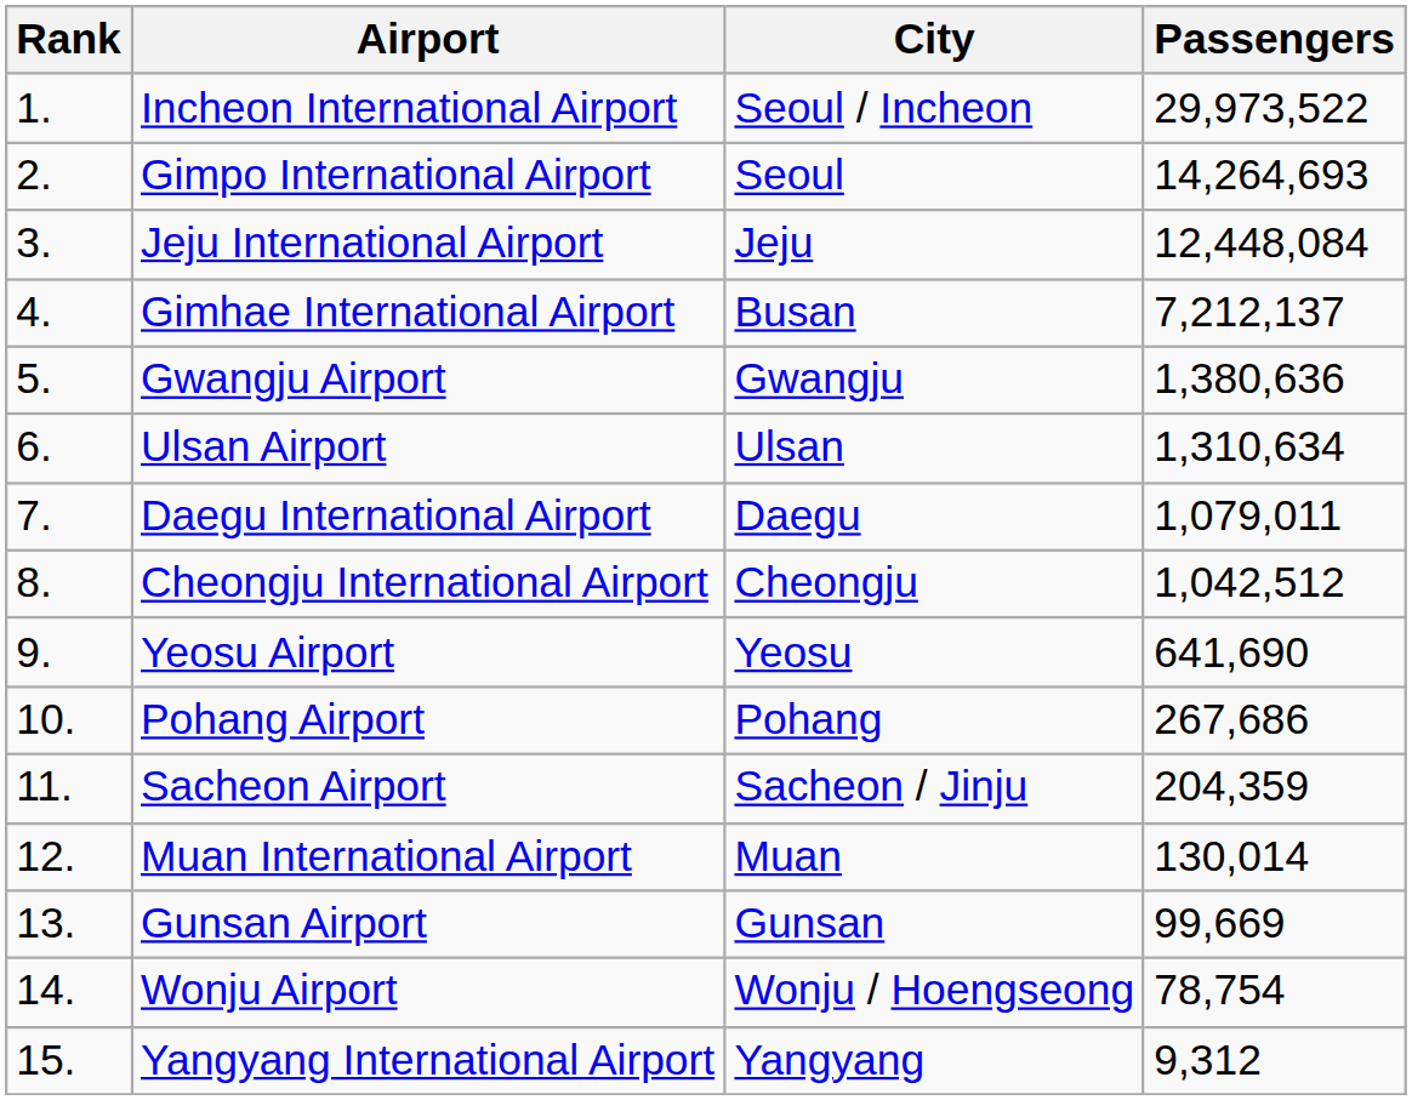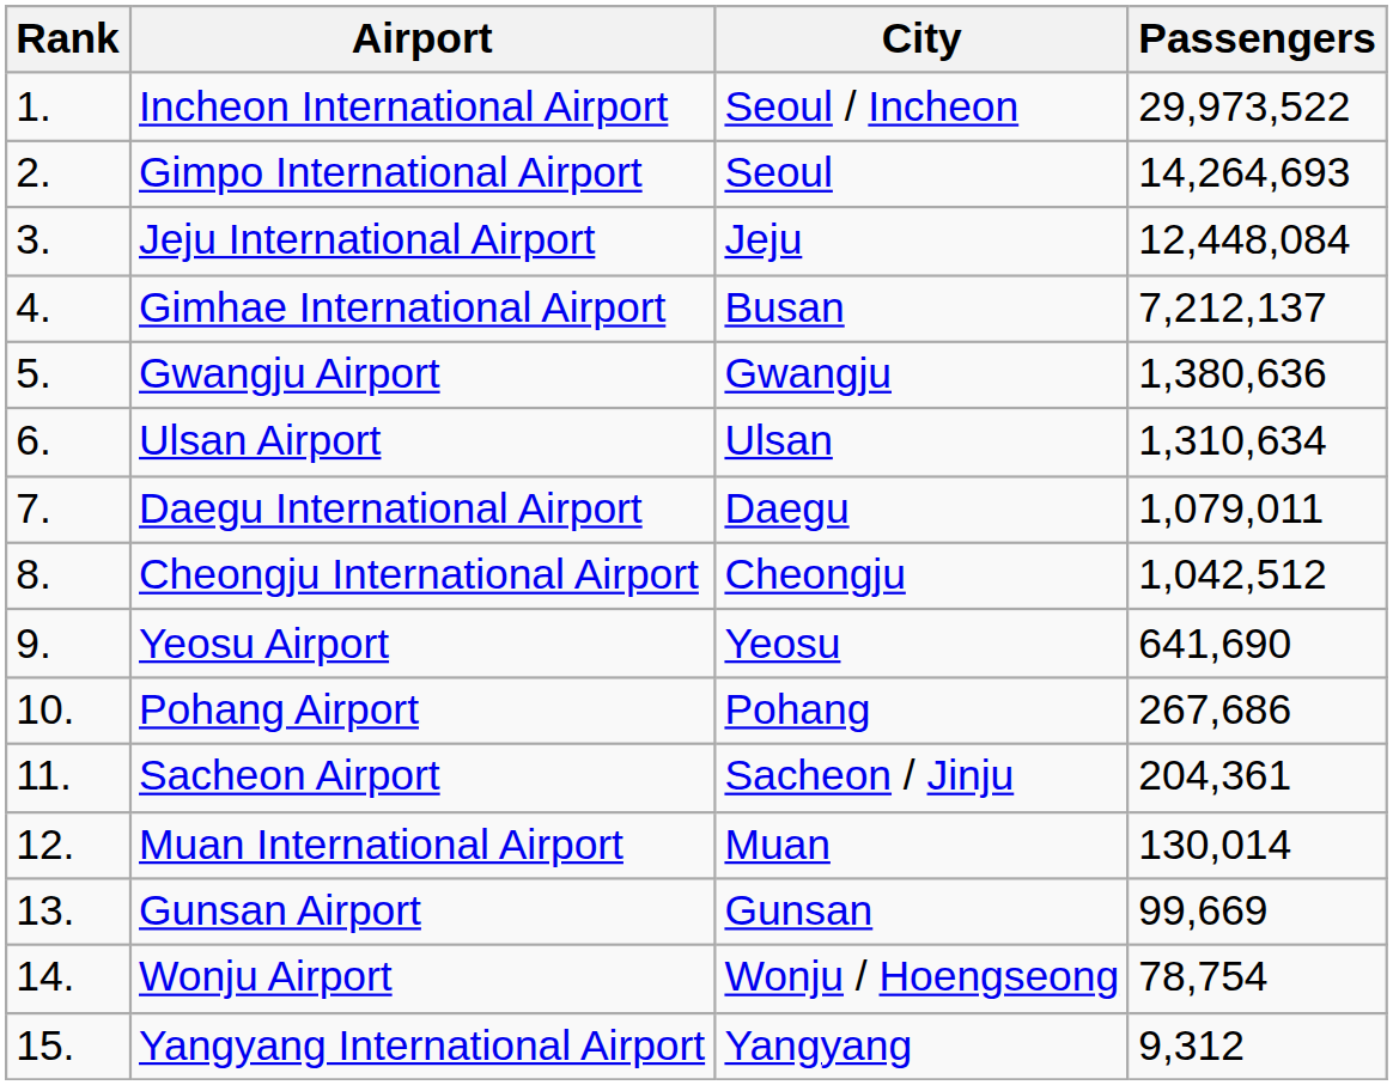 <table class="wikitable">
 <tr>
 <th>Rank</th>
 <th>Airport</th>
 <th>City</th>
 <th>Passengers</th>
 </tr>
 <tr>
 <td>1.</td>
 <td><a href='#'>Incheon International Airport</a></td>
 <td><a href='#'>Seoul</a> / <a href='#'>Incheon</a></td>
 <td>29,973,522</td>
 </tr>
 <tr>
 <td>2.</td>
 <td><a href='#'>Gimpo International Airport</a></td>
 <td><a href='#'>Seoul</a></td>
 <td>14,264,693</td>
 </tr>
 <tr>
 <td>3.</td>
 <td><a href='#'>Jeju International Airport</a></td>
 <td><a href='#'>Jeju</a></td>
 <td>12,448,084</td>
 </tr>
 <tr>
 <td>4.</td>
 <td><a href='#'>Gimhae International Airport</a></td>
 <td><a href='#'>Busan</a></td>
 <td>7,212,137</td>
 </tr>
 <tr>
 <td>5.</td>
 <td><a href='#'>Gwangju Airport</a></td>
 <td><a href='#'>Gwangju</a></td>
 <td>1,380,636</td>
 </tr>
 <tr>
 <td>6.</td>
 <td><a href='#'>Ulsan Airport</a></td>
 <td><a href='#'>Ulsan</a></td>
 <td>1,310,634</td>
 </tr>
 <tr>
 <td>7.</td>
 <td><a href='#'>Daegu International Airport</a></td>
 <td><a href='#'>Daegu</a></td>
 <td>1,079,011</td>
 </tr>
 <tr>
 <td>8.</td>
 <td><a href='#'>Cheongju International Airport</a></td>
 <td><a href='#'>Cheongju</a></td>
 <td>1,042,512</td>
 </tr>
 <tr>
 <td>9.</td>
 <td><a href='#'>Yeosu Airport</a></td>
 <td><a href='#'>Yeosu</a></td>
 <td>641,690</td>
 </tr>
 <tr>
 <td>10.</td>
 <td><a href='#'>Pohang Airport</a></td>
 <td><a href='#'>Pohang</a></td>
 <td>267,686</td>
 </tr>
 <tr>
 <td>11.</td>
 <td><a href='#'>Sacheon Airport</a></td>
 <td><a href='#'>Sacheon</a> / <a href='#'>Jinju</a></td>
-<td>204,359</td>
+<td>204,361</td>
 </tr>
 <tr>
 <td>12.</td>
 <td><a href='#'>Muan International Airport</a></td>
 <td><a href='#'>Muan</a></td>
 <td>130,014</td>
 </tr>
 <tr>
 <td>13.</td>
 <td><a href='#'>Gunsan Airport</a></td>
 <td><a href='#'>Gunsan</a></td>
 <td>99,669</td>
 </tr>
 <tr>
 <td>14.</td>
 <td><a href='#'>Wonju Airport</a></td>
 <td><a href='#'>Wonju</a> / <a href='#'>Hoengseong</a></td>
 <td>78,754</td>
 </tr>
 <tr>
 <td>15.</td>
 <td><a href='#'>Yangyang International Airport</a></td>
 <td><a href='#'>Yangyang</a></td>
 <td>9,312</td>
 </tr>
 </table>
